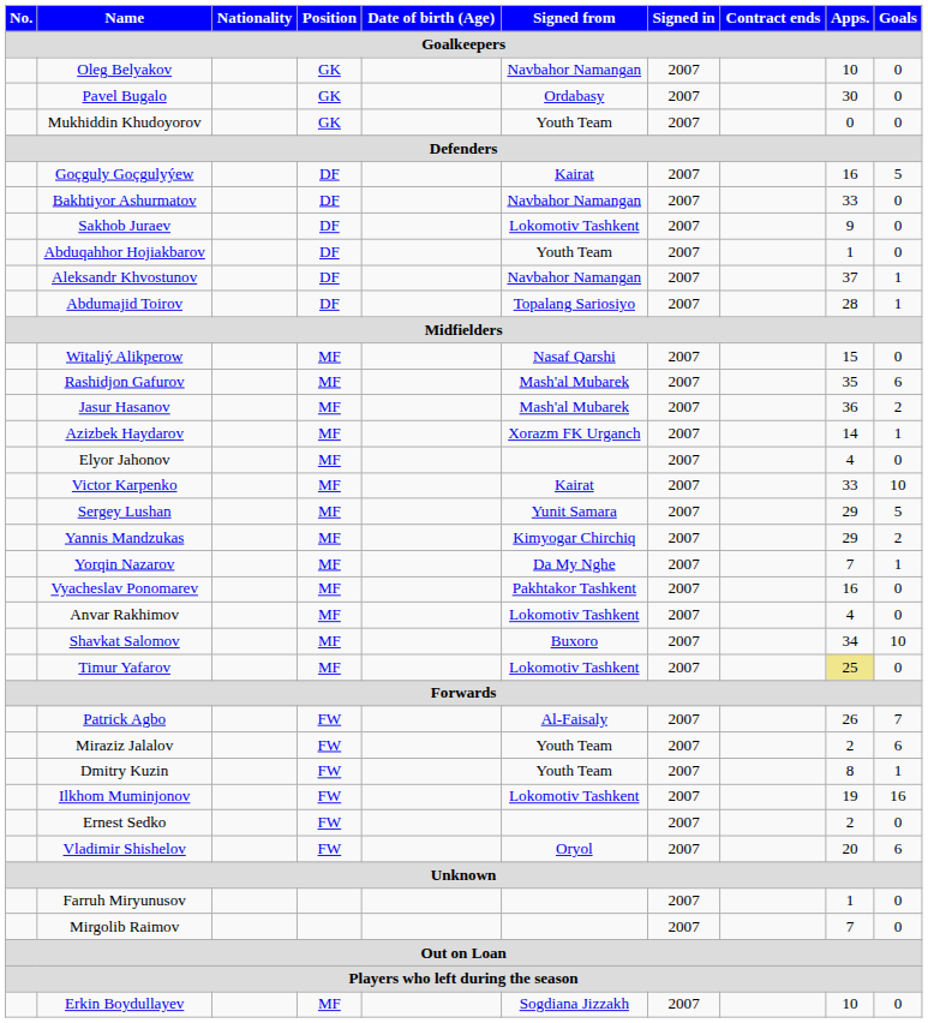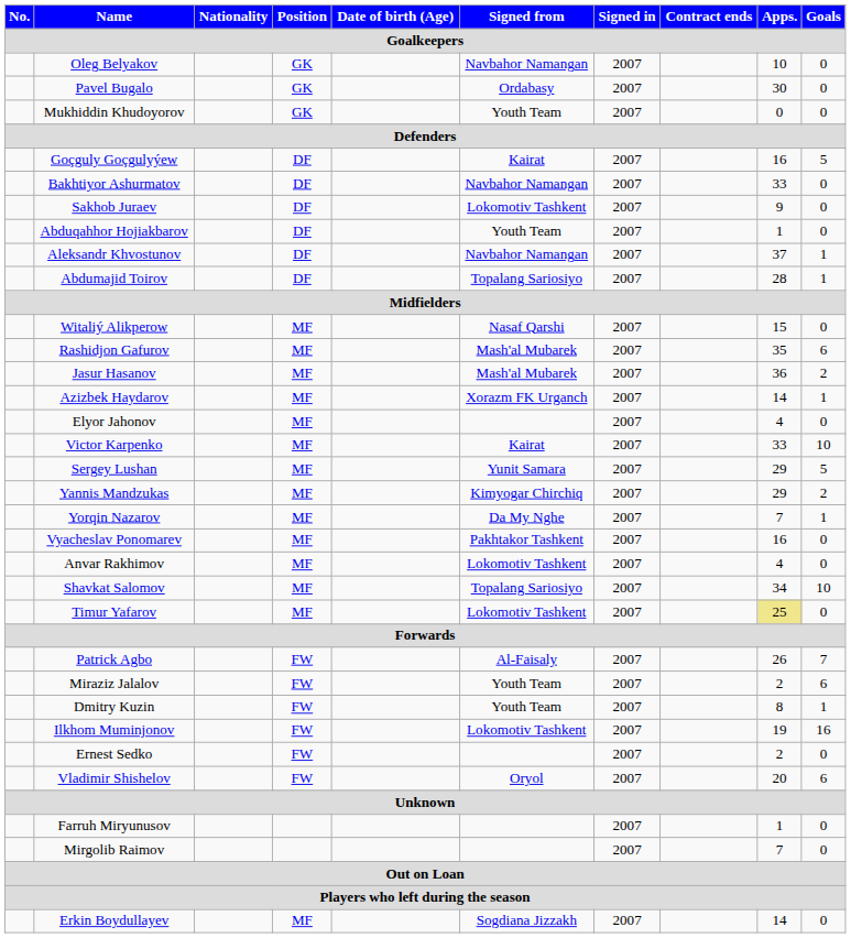 <table class="wikitable"  style="text-align:center; font-size:90%; width:95%;">
 <tr>
 <th style="background:#0000FF; color:white; text-align:center;">No.</th>
 <th style="background:#0000FF; color:white; text-align:center;">Name</th>
 <th style="background:#0000FF; color:white; text-align:center;">Nationality</th>
 <th style="background:#0000FF; color:white; text-align:center;">Position</th>
 <th style="background:#0000FF; color:white; text-align:center;">Date of birth (Age)</th>
 <th style="background:#0000FF; color:white; text-align:center;">Signed from</th>
 <th style="background:#0000FF; color:white; text-align:center;">Signed in</th>
 <th style="background:#0000FF; color:white; text-align:center;">Contract ends</th>
 <th style="background:#0000FF; color:white; text-align:center;">Apps.</th>
 <th style="background:#0000FF; color:white; text-align:center;">Goals</th>
 </tr>
 <tr>
 <th colspan="11"  style="background:#dcdcdc; text-align:center;">Goalkeepers</th>
 </tr>
 <tr>
 <td></td>
 <td><a href='#'>Oleg Belyakov</a></td>
 <td></td>
 <td><a href='#'>GK</a></td>
 <td></td>
 <td><a href='#'>Navbahor Namangan</a></td>
 <td>2007</td>
 <td></td>
 <td>10</td>
 <td>0</td>
 </tr>
 <tr>
 <td></td>
 <td><a href='#'>Pavel Bugalo</a></td>
 <td></td>
 <td><a href='#'>GK</a></td>
 <td></td>
 <td><a href='#'>Ordabasy</a></td>
 <td>2007</td>
 <td></td>
 <td>30</td>
 <td>0</td>
 </tr>
 <tr>
 <td></td>
 <td>Mukhiddin Khudoyorov</td>
 <td></td>
 <td><a href='#'>GK</a></td>
 <td></td>
 <td>Youth Team</td>
 <td>2007</td>
 <td></td>
 <td>0</td>
 <td>0</td>
 </tr>
 <tr>
 <th colspan="11"  style="background:#dcdcdc; text-align:center;">Defenders</th>
 </tr>
 <tr>
 <td></td>
 <td><a href='#'>Goçguly Goçgulyýew</a></td>
 <td></td>
 <td><a href='#'>DF</a></td>
 <td></td>
 <td><a href='#'>Kairat</a></td>
 <td>2007</td>
 <td></td>
 <td>16</td>
 <td>5</td>
 </tr>
 <tr>
 <td></td>
 <td><a href='#'>Bakhtiyor Ashurmatov</a></td>
 <td></td>
 <td><a href='#'>DF</a></td>
 <td></td>
 <td><a href='#'>Navbahor Namangan</a></td>
 <td>2007</td>
 <td></td>
 <td>33</td>
 <td>0</td>
 </tr>
 <tr>
 <td></td>
 <td><a href='#'>Sakhob Juraev</a></td>
 <td></td>
 <td><a href='#'>DF</a></td>
 <td></td>
 <td><a href='#'>Lokomotiv Tashkent</a></td>
 <td>2007</td>
 <td></td>
 <td>9</td>
 <td>0</td>
 </tr>
 <tr>
 <td></td>
 <td><a href='#'>Abduqahhor Hojiakbarov</a></td>
 <td></td>
 <td><a href='#'>DF</a></td>
 <td></td>
 <td>Youth Team</td>
 <td>2007</td>
 <td></td>
 <td>1</td>
 <td>0</td>
 </tr>
 <tr>
 <td></td>
 <td><a href='#'>Aleksandr Khvostunov</a></td>
 <td></td>
 <td><a href='#'>DF</a></td>
 <td></td>
 <td><a href='#'>Navbahor Namangan</a></td>
 <td>2007</td>
 <td></td>
 <td>37</td>
 <td>1</td>
 </tr>
 <tr>
 <td></td>
 <td><a href='#'>Abdumajid Toirov</a></td>
 <td></td>
 <td><a href='#'>DF</a></td>
 <td></td>
 <td><a href='#'>Topalang Sariosiyo</a></td>
 <td>2007</td>
 <td></td>
 <td>28</td>
 <td>1</td>
 </tr>
 <tr>
 <th colspan="11"  style="background:#dcdcdc; text-align:center;">Midfielders</th>
 </tr>
 <tr>
 <td></td>
 <td><a href='#'>Witaliý Alikperow</a></td>
 <td></td>
 <td><a href='#'>MF</a></td>
 <td></td>
 <td><a href='#'>Nasaf Qarshi</a></td>
 <td>2007</td>
 <td></td>
 <td>15</td>
 <td>0</td>
 </tr>
 <tr>
 <td></td>
 <td><a href='#'>Rashidjon Gafurov</a></td>
 <td></td>
 <td><a href='#'>MF</a></td>
 <td></td>
 <td><a href='#'>Mash'al Mubarek</a></td>
 <td>2007</td>
 <td></td>
 <td>35</td>
 <td>6</td>
 </tr>
 <tr>
 <td></td>
 <td><a href='#'>Jasur Hasanov</a></td>
 <td></td>
 <td><a href='#'>MF</a></td>
 <td></td>
 <td><a href='#'>Mash'al Mubarek</a></td>
 <td>2007</td>
 <td></td>
 <td>36</td>
 <td>2</td>
 </tr>
 <tr>
 <td></td>
 <td><a href='#'>Azizbek Haydarov</a></td>
 <td></td>
 <td><a href='#'>MF</a></td>
 <td></td>
 <td><a href='#'>Xorazm FK Urganch</a></td>
 <td>2007</td>
 <td></td>
 <td>14</td>
 <td>1</td>
 </tr>
 <tr>
 <td></td>
 <td>Elyor Jahonov</td>
 <td></td>
 <td><a href='#'>MF</a></td>
 <td></td>
 <td></td>
 <td>2007</td>
 <td></td>
 <td>4</td>
 <td>0</td>
 </tr>
 <tr>
 <td></td>
 <td><a href='#'>Victor Karpenko</a></td>
 <td></td>
 <td><a href='#'>MF</a></td>
 <td></td>
 <td><a href='#'>Kairat</a></td>
 <td>2007</td>
 <td></td>
 <td>33</td>
 <td>10</td>
 </tr>
 <tr>
 <td></td>
 <td><a href='#'>Sergey Lushan</a></td>
 <td></td>
 <td><a href='#'>MF</a></td>
 <td></td>
 <td><a href='#'>Yunit Samara</a></td>
 <td>2007</td>
 <td></td>
 <td>29</td>
 <td>5</td>
 </tr>
 <tr>
 <td></td>
 <td><a href='#'>Yannis Mandzukas</a></td>
 <td></td>
 <td><a href='#'>MF</a></td>
 <td></td>
 <td><a href='#'>Kimyogar Chirchiq</a></td>
 <td>2007</td>
 <td></td>
 <td>29</td>
 <td>2</td>
 </tr>
 <tr>
 <td></td>
 <td><a href='#'>Yorqin Nazarov</a></td>
 <td></td>
 <td><a href='#'>MF</a></td>
 <td></td>
 <td><a href='#'>Da My Nghe</a></td>
 <td>2007</td>
 <td></td>
 <td>7</td>
 <td>1</td>
 </tr>
 <tr>
 <td></td>
 <td><a href='#'>Vyacheslav Ponomarev</a></td>
 <td></td>
 <td><a href='#'>MF</a></td>
 <td></td>
 <td><a href='#'>Pakhtakor Tashkent</a></td>
 <td>2007</td>
 <td></td>
 <td>16</td>
 <td>0</td>
 </tr>
 <tr>
 <td></td>
 <td>Anvar Rakhimov</td>
 <td></td>
 <td><a href='#'>MF</a></td>
 <td></td>
 <td><a href='#'>Lokomotiv Tashkent</a></td>
 <td>2007</td>
 <td></td>
 <td>4</td>
 <td>0</td>
 </tr>
 <tr>
 <td></td>
 <td><a href='#'>Shavkat Salomov</a></td>
 <td></td>
 <td><a href='#'>MF</a></td>
 <td></td>
-<td><a href='#'>Buxoro</a></td>
+<td><a href='#'>Topalang Sariosiyo</a></td>
 <td>2007</td>
 <td></td>
 <td>34</td>
 <td>10</td>
 </tr>
 <tr>
 <td></td>
 <td><a href='#'>Timur Yafarov</a></td>
 <td></td>
 <td><a href='#'>MF</a></td>
 <td></td>
 <td><a href='#'>Lokomotiv Tashkent</a></td>
 <td>2007</td>
 <td></td>
 <td style="background: khaki;">25</td>
 <td>0</td>
 </tr>
 <tr>
 <th colspan="11"  style="background:#dcdcdc; text-align:center;">Forwards</th>
 </tr>
 <tr>
 <td></td>
 <td><a href='#'>Patrick Agbo</a></td>
 <td></td>
 <td><a href='#'>FW</a></td>
 <td></td>
 <td><a href='#'>Al-Faisaly</a></td>
 <td>2007</td>
 <td></td>
 <td>26</td>
 <td>7</td>
 </tr>
 <tr>
 <td></td>
 <td>Miraziz Jalalov</td>
 <td></td>
 <td><a href='#'>FW</a></td>
 <td></td>
 <td>Youth Team</td>
 <td>2007</td>
 <td></td>
 <td>2</td>
 <td>6</td>
 </tr>
 <tr>
 <td></td>
 <td>Dmitry Kuzin</td>
 <td></td>
 <td><a href='#'>FW</a></td>
 <td></td>
 <td>Youth Team</td>
 <td>2007</td>
 <td></td>
 <td>8</td>
 <td>1</td>
 </tr>
 <tr>
 <td></td>
 <td><a href='#'>Ilkhom Muminjonov</a></td>
 <td></td>
 <td><a href='#'>FW</a></td>
 <td></td>
 <td><a href='#'>Lokomotiv Tashkent</a></td>
 <td>2007</td>
 <td></td>
 <td>19</td>
 <td>16</td>
 </tr>
 <tr>
 <td></td>
 <td>Ernest Sedko</td>
 <td></td>
 <td><a href='#'>FW</a></td>
 <td></td>
 <td></td>
 <td>2007</td>
 <td></td>
 <td>2</td>
 <td>0</td>
 </tr>
 <tr>
 <td></td>
 <td><a href='#'>Vladimir Shishelov</a></td>
 <td></td>
 <td><a href='#'>FW</a></td>
 <td></td>
 <td><a href='#'>Oryol</a></td>
 <td>2007</td>
 <td></td>
 <td>20</td>
 <td>6</td>
 </tr>
 <tr>
 <th colspan="11"  style="background:#dcdcdc; text-align:center;">Unknown</th>
 </tr>
 <tr>
 <td></td>
 <td>Farruh Miryunusov</td>
 <td></td>
 <td></td>
 <td></td>
 <td></td>
 <td>2007</td>
 <td></td>
 <td>1</td>
 <td>0</td>
 </tr>
 <tr>
 <td></td>
 <td>Mirgolib Raimov</td>
 <td></td>
 <td></td>
 <td></td>
 <td></td>
 <td>2007</td>
 <td></td>
 <td>7</td>
 <td>0</td>
 </tr>
 <tr>
 <th colspan="11"  style="background:#dcdcdc; text-align:center;">Out on Loan</th>
 </tr>
 <tr>
 <th colspan="11"  style="background:#dcdcdc; text-align:center;">Players who left during the season</th>
 </tr>
 <tr>
 <td></td>
 <td><a href='#'>Erkin Boydullayev</a></td>
 <td></td>
 <td><a href='#'>MF</a></td>
 <td></td>
 <td><a href='#'>Sogdiana Jizzakh</a></td>
 <td>2007</td>
 <td></td>
-<td>10</td>
+<td>14</td>
 <td>0</td>
 </tr>
 </table>
